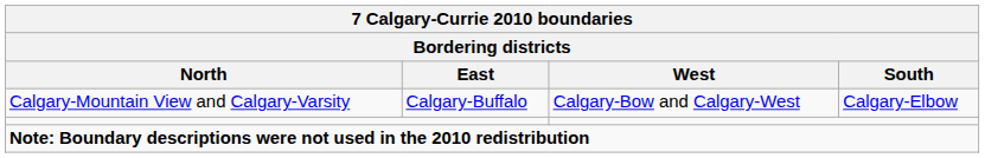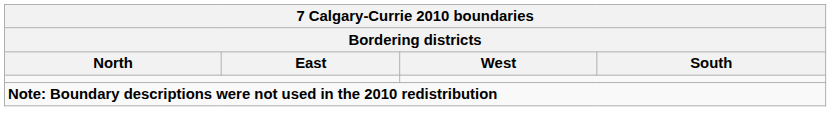 <table class="wikitable collapsible collapsed" style="width:100%;">
 <tr>
 <th colspan=4>7 Calgary-Currie 2010 boundaries</th>
 </tr>
 <tr>
 <th colspan=4>Bordering districts</th>
 </tr>
 <tr>
 <th>North</th>
 <th>East</th>
 <th>West</th>
 <th>South</th>
 </tr>
 <tr>
-<td><a href='#'>Calgary-Mountain View</a> and <a href='#'>Calgary-Varsity</a></td>
-<td><a href='#'>Calgary-Buffalo</a></td>
-<td><a href='#'>Calgary-Bow</a> and <a href='#'>Calgary-West</a></td>
-<td><a href='#'>Calgary-Elbow</a></td>
-</tr>
-<tr>
 <td colspan=2 align=center></td>
 <td colspan=2 align=center></td>
 </tr>
 <tr>
 <td colspan=4><strong>Note: Boundary descriptions were not used in the 2010 redistribution</strong></td>
 </tr>
 </table>
